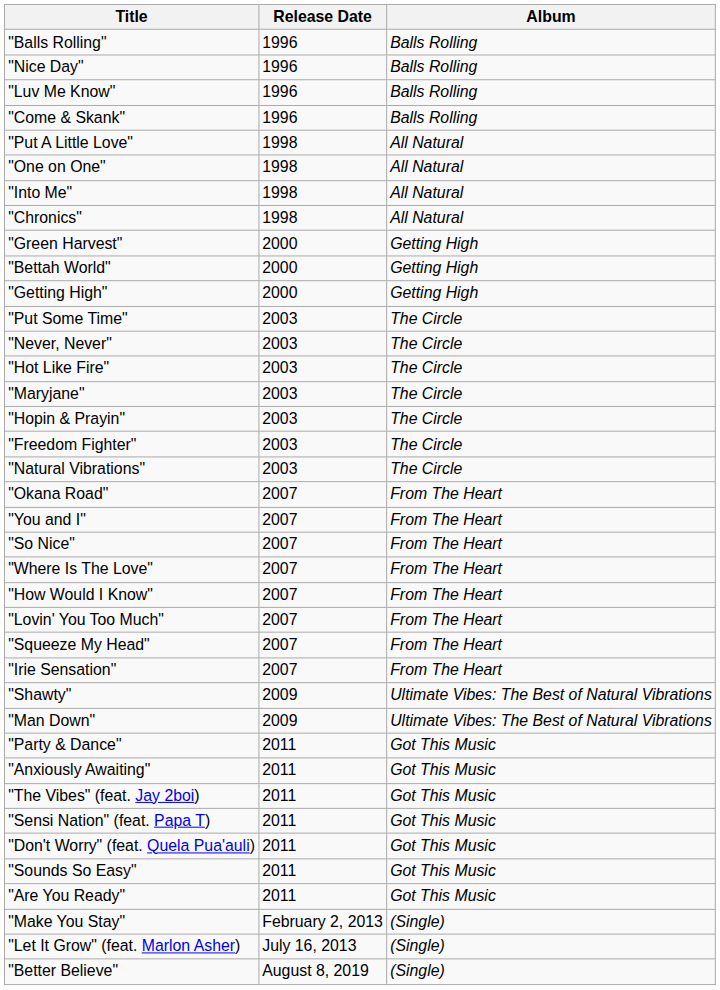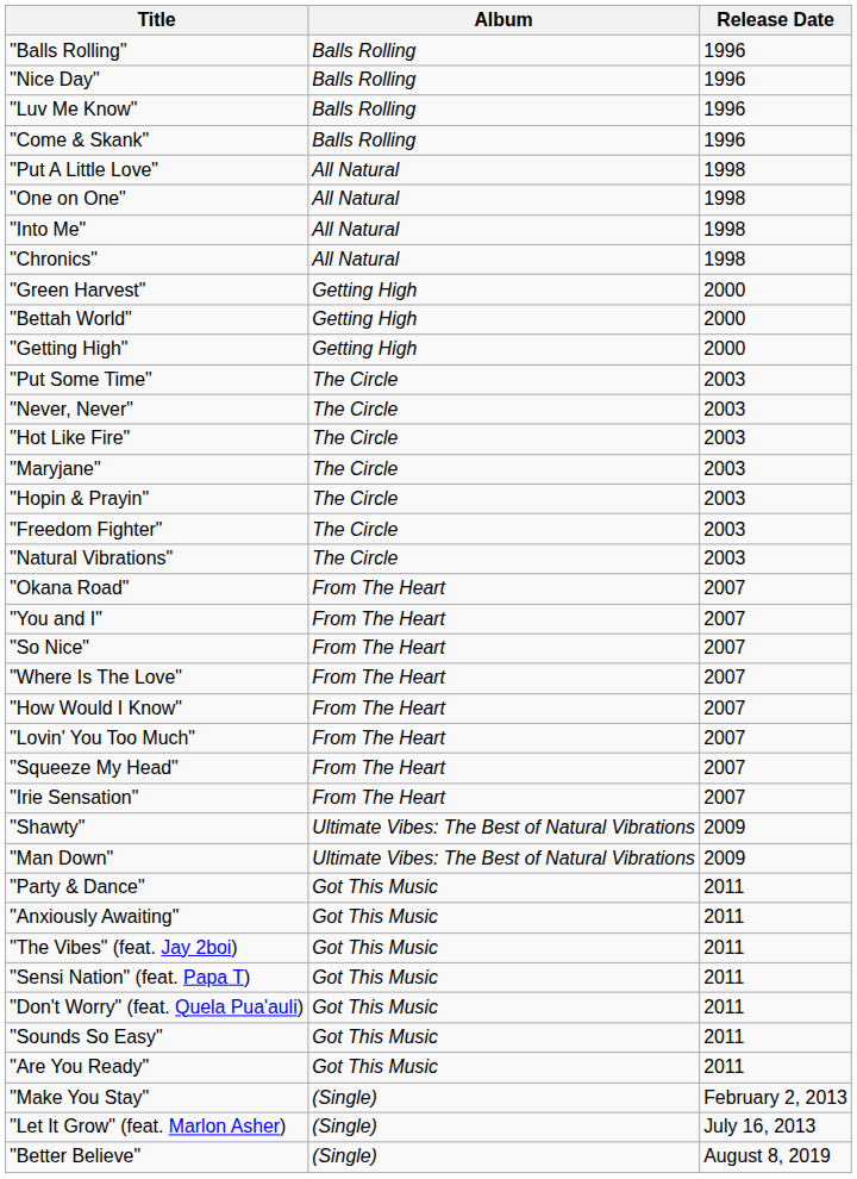 <table class="wikitable">
 <tr>
 <th>Title</th>
+<th>Album</th>
 <th>Release Date</th>
-<th>Album</th>
 </tr>
 <tr>
 <td>"Balls Rolling"</td>
+<td><em>Balls Rolling</em></td>
 <td>1996</td>
-<td><em>Balls Rolling</em></td>
 </tr>
 <tr>
 <td>"Nice Day"</td>
+<td><em>Balls Rolling</em></td>
 <td>1996</td>
-<td><em>Balls Rolling</em></td>
 </tr>
 <tr>
 <td>"Luv Me Know"</td>
+<td><em>Balls Rolling</em></td>
 <td>1996</td>
-<td><em>Balls Rolling</em></td>
 </tr>
 <tr>
 <td>"Come & Skank"</td>
+<td><em>Balls Rolling</em></td>
 <td>1996</td>
-<td><em>Balls Rolling</em></td>
 </tr>
 <tr>
 <td>"Put A Little Love"</td>
+<td><em>All Natural</em></td>
 <td>1998</td>
-<td><em>All Natural</em></td>
 </tr>
 <tr>
 <td>"One on One"</td>
+<td><em>All Natural</em></td>
 <td>1998</td>
-<td><em>All Natural</em></td>
 </tr>
 <tr>
 <td>"Into Me"</td>
+<td><em>All Natural</em></td>
 <td>1998</td>
-<td><em>All Natural</em></td>
 </tr>
 <tr>
 <td>"Chronics"</td>
+<td><em>All Natural</em></td>
 <td>1998</td>
-<td><em>All Natural</em></td>
 </tr>
 <tr>
 <td>"Green Harvest"</td>
+<td><em>Getting High</em></td>
 <td>2000</td>
-<td><em>Getting High</em></td>
 </tr>
 <tr>
 <td>"Bettah World"</td>
+<td><em>Getting High</em></td>
 <td>2000</td>
-<td><em>Getting High</em></td>
 </tr>
 <tr>
 <td>"Getting High"</td>
+<td><em>Getting High</em></td>
 <td>2000</td>
-<td><em>Getting High</em></td>
 </tr>
 <tr>
 <td>"Put Some Time"</td>
+<td><em>The Circle</em></td>
 <td>2003</td>
-<td><em>The Circle</em></td>
 </tr>
 <tr>
 <td>"Never, Never"</td>
+<td><em>The Circle</em></td>
 <td>2003</td>
-<td><em>The Circle</em></td>
 </tr>
 <tr>
 <td>"Hot Like Fire"</td>
+<td><em>The Circle</em></td>
 <td>2003</td>
-<td><em>The Circle</em></td>
 </tr>
 <tr>
 <td>"Maryjane"</td>
+<td><em>The Circle</em></td>
 <td>2003</td>
-<td><em>The Circle</em></td>
 </tr>
 <tr>
 <td>"Hopin & Prayin"</td>
+<td><em>The Circle</em></td>
 <td>2003</td>
-<td><em>The Circle</em></td>
 </tr>
 <tr>
 <td>"Freedom Fighter"</td>
+<td><em>The Circle</em></td>
 <td>2003</td>
-<td><em>The Circle</em></td>
 </tr>
 <tr>
 <td>"Natural Vibrations"</td>
+<td><em>The Circle</em></td>
 <td>2003</td>
-<td><em>The Circle</em></td>
 </tr>
 <tr>
 <td>"Okana Road"</td>
+<td><em>From The Heart</em></td>
 <td>2007</td>
-<td><em>From The Heart</em></td>
 </tr>
 <tr>
 <td>"You and I"</td>
+<td><em>From The Heart</em></td>
 <td>2007</td>
-<td><em>From The Heart</em></td>
 </tr>
 <tr>
 <td>"So Nice"</td>
+<td><em>From The Heart</em></td>
 <td>2007</td>
-<td><em>From The Heart</em></td>
 </tr>
 <tr>
 <td>"Where Is The Love"</td>
+<td><em>From The Heart</em></td>
 <td>2007</td>
-<td><em>From The Heart</em></td>
 </tr>
 <tr>
 <td>"How Would I Know"</td>
+<td><em>From The Heart</em></td>
 <td>2007</td>
-<td><em>From The Heart</em></td>
 </tr>
 <tr>
 <td>"Lovin' You Too Much"</td>
+<td><em>From The Heart</em></td>
 <td>2007</td>
-<td><em>From The Heart</em></td>
 </tr>
 <tr>
 <td>"Squeeze My Head"</td>
+<td><em>From The Heart</em></td>
 <td>2007</td>
-<td><em>From The Heart</em></td>
 </tr>
 <tr>
 <td>"Irie Sensation"</td>
+<td><em>From The Heart</em></td>
 <td>2007</td>
-<td><em>From The Heart</em></td>
 </tr>
 <tr>
 <td>"Shawty"</td>
+<td><em>Ultimate Vibes: The Best of Natural Vibrations</em></td>
 <td>2009</td>
-<td><em>Ultimate Vibes: The Best of Natural Vibrations</em></td>
 </tr>
 <tr>
 <td>"Man Down"</td>
+<td><em>Ultimate Vibes: The Best of Natural Vibrations</em></td>
 <td>2009</td>
-<td><em>Ultimate Vibes: The Best of Natural Vibrations</em></td>
 </tr>
 <tr>
 <td>"Party & Dance"</td>
+<td><em>Got This Music</em></td>
 <td>2011</td>
-<td><em>Got This Music</em></td>
 </tr>
 <tr>
 <td>"Anxiously Awaiting"</td>
+<td><em>Got This Music</em></td>
 <td>2011</td>
-<td><em>Got This Music</em></td>
 </tr>
 <tr>
 <td>"The Vibes" (feat. <a href='#'>Jay 2boi</a>)</td>
+<td><em>Got This Music</em></td>
 <td>2011</td>
-<td><em>Got This Music</em></td>
 </tr>
 <tr>
 <td>"Sensi Nation" (feat. <a href='#'>Papa T</a>)</td>
+<td><em>Got This Music</em></td>
 <td>2011</td>
-<td><em>Got This Music</em></td>
 </tr>
 <tr>
 <td>"Don't Worry" (feat. <a href='#'>Quela Pua'auli</a>)</td>
+<td><em>Got This Music</em></td>
 <td>2011</td>
-<td><em>Got This Music</em></td>
 </tr>
 <tr>
 <td>"Sounds So Easy"</td>
+<td><em>Got This Music</em></td>
 <td>2011</td>
-<td><em>Got This Music</em></td>
 </tr>
 <tr>
 <td>"Are You Ready"</td>
+<td><em>Got This Music</em></td>
 <td>2011</td>
-<td><em>Got This Music</em></td>
 </tr>
 <tr>
 <td>"Make You Stay"</td>
+<td><em>(Single)</em></td>
 <td>February 2, 2013</td>
-<td><em>(Single)</em></td>
 </tr>
 <tr>
 <td>"Let It Grow" (feat. <a href='#'>Marlon Asher</a>)</td>
+<td><em>(Single)</em></td>
 <td>July 16, 2013</td>
-<td><em>(Single)</em></td>
 </tr>
 <tr>
 <td>"Better Believe"</td>
+<td><em>(Single)</em></td>
 <td>August 8, 2019</td>
-<td><em>(Single)</em></td>
 </tr>
 </table>
